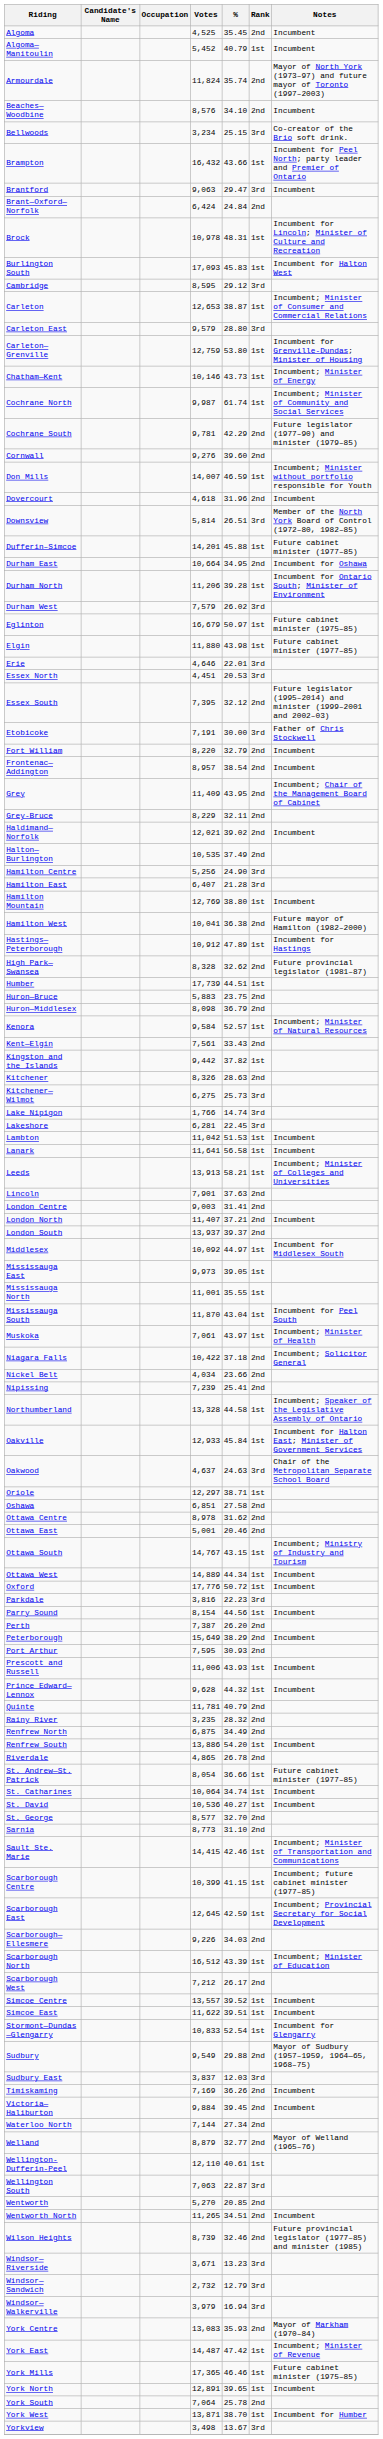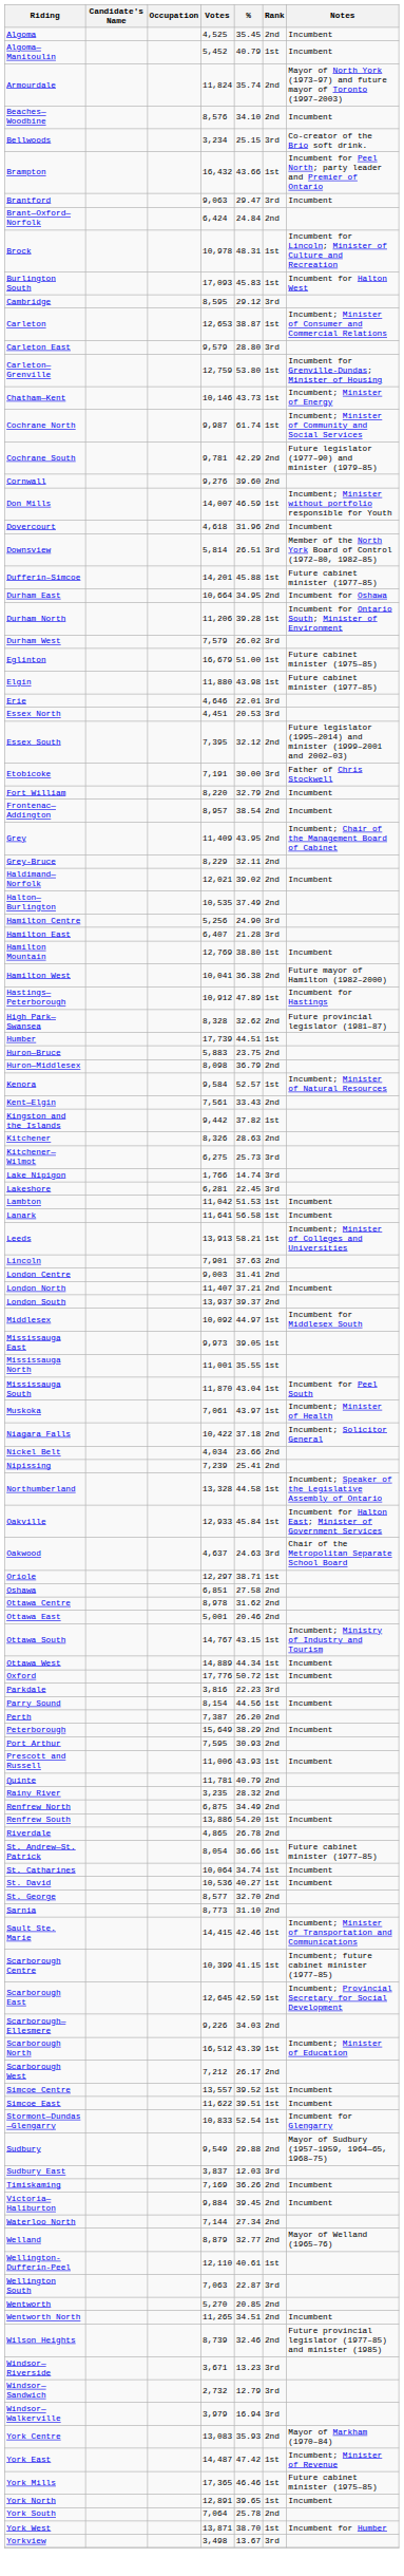 <table class="wikitable sortable" width="100%">
 <tr>
 <th>Riding</th>
 <th>Candidate's Name</th>
 <th>Occupation</th>
 <th>Votes</th>
 <th>%</th>
 <th>Rank</th>
 <th>Notes</th>
 </tr>
 <tr>
 <td><a href='#'>Algoma</a></td>
 <td></td>
 <td></td>
 <td>4,525</td>
 <td>35.45</td>
 <td>2nd</td>
 <td>Incumbent</td>
 </tr>
 <tr>
 <td><a href='#'>Algoma—Manitoulin</a></td>
 <td></td>
 <td></td>
 <td>5,452</td>
 <td>40.79</td>
 <td>1st</td>
 <td>Incumbent</td>
 </tr>
 <tr>
 <td><a href='#'>Armourdale</a></td>
 <td></td>
 <td></td>
 <td>11,824</td>
 <td>35.74</td>
 <td>2nd</td>
 <td>Mayor of <a href='#'>North York</a> (1973–97) and future mayor of <a href='#'>Toronto</a> (1997–2003)</td>
 </tr>
 <tr>
 <td><a href='#'>Beaches—Woodbine</a></td>
 <td></td>
 <td></td>
 <td>8,576</td>
 <td>34.10</td>
 <td>2nd</td>
 <td>Incumbent</td>
 </tr>
 <tr>
 <td><a href='#'>Bellwoods</a></td>
 <td></td>
 <td></td>
 <td>3,234</td>
 <td>25.15</td>
 <td>3rd</td>
 <td>Co-creator of the <a href='#'>Brio</a> soft drink.</td>
 </tr>
 <tr>
 <td><a href='#'>Brampton</a></td>
 <td></td>
 <td></td>
 <td>16,432</td>
 <td>43.66</td>
 <td>1st</td>
 <td>Incumbent for <a href='#'>Peel North</a>; party leader and <a href='#'>Premier of Ontario</a></td>
 </tr>
 <tr>
 <td><a href='#'>Brantford</a></td>
 <td></td>
 <td></td>
 <td>9,063</td>
 <td>29.47</td>
 <td>3rd</td>
 <td>Incumbent</td>
 </tr>
 <tr>
 <td><a href='#'>Brant—Oxford—Norfolk</a></td>
 <td></td>
 <td></td>
 <td>6,424</td>
 <td>24.84</td>
 <td>2nd</td>
 <td></td>
 </tr>
 <tr>
 <td><a href='#'>Brock</a></td>
 <td></td>
 <td></td>
 <td>10,978</td>
 <td>48.31</td>
 <td>1st</td>
 <td>Incumbent for <a href='#'>Lincoln</a>; <a href='#'>Minister of Culture and Recreation</a></td>
 </tr>
 <tr>
 <td><a href='#'>Burlington South</a></td>
 <td></td>
 <td></td>
 <td>17,093</td>
 <td>45.83</td>
 <td>1st</td>
 <td>Incumbent for <a href='#'>Halton West</a></td>
 </tr>
 <tr>
 <td><a href='#'>Cambridge</a></td>
 <td></td>
 <td></td>
 <td>8,595</td>
 <td>29.12</td>
 <td>3rd</td>
 <td></td>
 </tr>
 <tr>
 <td><a href='#'>Carleton</a></td>
 <td></td>
 <td></td>
 <td>12,653</td>
 <td>38.87</td>
 <td>1st</td>
 <td>Incumbent; <a href='#'>Minister of Consumer and Commercial Relations</a></td>
 </tr>
 <tr>
 <td><a href='#'>Carleton East</a></td>
 <td></td>
 <td></td>
 <td>9,579</td>
 <td>28.80</td>
 <td>3rd</td>
 <td></td>
 </tr>
 <tr>
 <td><a href='#'>Carleton—Grenville</a></td>
 <td></td>
 <td></td>
 <td>12,759</td>
 <td>53.80</td>
 <td>1st</td>
 <td>Incumbent for <a href='#'>Grenville-Dundas</a>; <a href='#'>Minister of Housing</a></td>
 </tr>
 <tr>
 <td><a href='#'>Chatham—Kent</a></td>
 <td></td>
 <td></td>
 <td>10,146</td>
 <td>43.73</td>
 <td>1st</td>
 <td>Incumbent; <a href='#'>Minister of Energy</a></td>
 </tr>
 <tr>
 <td><a href='#'>Cochrane North</a></td>
 <td></td>
 <td></td>
 <td>9,987</td>
 <td>61.74</td>
 <td>1st</td>
 <td>Incumbent; <a href='#'>Minister of Community and Social Services</a></td>
 </tr>
 <tr>
 <td><a href='#'>Cochrane South</a></td>
 <td></td>
 <td></td>
 <td>9,781</td>
 <td>42.29</td>
 <td>2nd</td>
 <td>Future legislator (1977–90) and minister (1979–85)</td>
 </tr>
 <tr>
 <td><a href='#'>Cornwall</a></td>
 <td></td>
 <td></td>
 <td>9,276</td>
 <td>39.60</td>
 <td>2nd</td>
 <td></td>
 </tr>
 <tr>
 <td><a href='#'>Don Mills</a></td>
 <td></td>
 <td></td>
 <td>14,007</td>
 <td>46.59</td>
 <td>1st</td>
 <td>Incumbent; <a href='#'>Minister without portfolio</a> responsible for Youth</td>
 </tr>
 <tr>
 <td><a href='#'>Dovercourt</a></td>
 <td></td>
 <td></td>
 <td>4,618</td>
 <td>31.96</td>
 <td>2nd</td>
 <td>Incumbent</td>
 </tr>
 <tr>
 <td><a href='#'>Downsview</a></td>
 <td></td>
 <td></td>
 <td>5,814</td>
 <td>26.51</td>
 <td>3rd</td>
 <td>Member of the <a href='#'>North York</a> Board of Control (1972–80, 1982–85)</td>
 </tr>
 <tr>
 <td><a href='#'>Dufferin–Simcoe</a></td>
 <td></td>
 <td></td>
 <td>14,201</td>
 <td>45.88</td>
 <td>1st</td>
 <td>Future cabinet minister (1977–85)</td>
 </tr>
 <tr>
 <td><a href='#'>Durham East</a></td>
 <td></td>
 <td></td>
 <td>10,664</td>
 <td>34.95</td>
 <td>2nd</td>
 <td>Incumbent for <a href='#'>Oshawa</a></td>
 </tr>
 <tr>
 <td><a href='#'>Durham North</a></td>
 <td></td>
 <td></td>
 <td>11,206</td>
 <td>39.28</td>
 <td>1st</td>
 <td>Incumbent for <a href='#'>Ontario South</a>; <a href='#'>Minister of Environment</a></td>
 </tr>
 <tr>
 <td><a href='#'>Durham West</a></td>
 <td></td>
 <td></td>
 <td>7,579</td>
 <td>26.02</td>
 <td>3rd</td>
 <td></td>
 </tr>
 <tr>
 <td><a href='#'>Eglinton</a></td>
 <td></td>
 <td></td>
 <td>16,679</td>
-<td>50.97</td>
+<td>51.00</td>
 <td>1st</td>
 <td>Future cabinet minister (1975–85)</td>
 </tr>
 <tr>
 <td><a href='#'>Elgin</a></td>
 <td></td>
 <td></td>
 <td>11,880</td>
 <td>43.98</td>
 <td>1st</td>
 <td>Future cabinet minister (1977–85)</td>
 </tr>
 <tr>
 <td><a href='#'>Erie</a></td>
 <td></td>
 <td></td>
 <td>4,646</td>
 <td>22.01</td>
 <td>3rd</td>
 <td></td>
 </tr>
 <tr>
 <td><a href='#'>Essex North</a></td>
 <td></td>
 <td></td>
 <td>4,451</td>
 <td>20.53</td>
 <td>3rd</td>
 <td></td>
 </tr>
 <tr>
 <td><a href='#'>Essex South</a></td>
 <td></td>
 <td></td>
 <td>7,395</td>
 <td>32.12</td>
 <td>2nd</td>
 <td>Future legislator (1995–2014) and minister (1999–2001 and 2002–03)</td>
 </tr>
 <tr>
 <td><a href='#'>Etobicoke</a></td>
 <td></td>
 <td></td>
 <td>7,191</td>
 <td>30.00</td>
 <td>3rd</td>
 <td>Father of <a href='#'>Chris Stockwell</a></td>
 </tr>
 <tr>
 <td><a href='#'>Fort William</a></td>
 <td></td>
 <td></td>
 <td>8,220</td>
 <td>32.79</td>
 <td>2nd</td>
 <td>Incumbent</td>
 </tr>
 <tr>
 <td><a href='#'>Frontenac—Addington</a></td>
 <td></td>
 <td></td>
 <td>8,957</td>
 <td>38.54</td>
 <td>2nd</td>
 <td>Incumbent</td>
 </tr>
 <tr>
 <td><a href='#'>Grey</a></td>
 <td></td>
 <td></td>
 <td>11,409</td>
 <td>43.95</td>
 <td>2nd</td>
 <td>Incumbent; <a href='#'>Chair of the Management Board of Cabinet</a></td>
 </tr>
 <tr>
 <td><a href='#'>Grey-Bruce</a></td>
 <td></td>
 <td></td>
 <td>8,229</td>
 <td>32.11</td>
 <td>2nd</td>
 <td></td>
 </tr>
 <tr>
 <td><a href='#'>Haldimand—Norfolk</a></td>
 <td></td>
 <td></td>
 <td>12,021</td>
 <td>39.02</td>
 <td>2nd</td>
 <td>Incumbent</td>
 </tr>
 <tr>
 <td><a href='#'>Halton—Burlington</a></td>
 <td></td>
 <td></td>
 <td>10,535</td>
 <td>37.49</td>
 <td>2nd</td>
 <td></td>
 </tr>
 <tr>
 <td><a href='#'>Hamilton Centre</a></td>
 <td></td>
 <td></td>
 <td>5,256</td>
 <td>24.90</td>
 <td>3rd</td>
 <td></td>
 </tr>
 <tr>
 <td><a href='#'>Hamilton East</a></td>
 <td></td>
 <td></td>
 <td>6,407</td>
 <td>21.28</td>
 <td>3rd</td>
 <td></td>
 </tr>
 <tr>
 <td><a href='#'>Hamilton Mountain</a></td>
 <td></td>
 <td></td>
 <td>12,769</td>
 <td>38.80</td>
 <td>1st</td>
 <td>Incumbent</td>
 </tr>
 <tr>
 <td><a href='#'>Hamilton West</a></td>
 <td></td>
 <td></td>
 <td>10,041</td>
 <td>36.38</td>
 <td>2nd</td>
 <td>Future mayor of Hamilton (1982–2000)</td>
 </tr>
 <tr>
 <td><a href='#'>Hastings—Peterborough</a></td>
 <td></td>
 <td></td>
 <td>10,912</td>
 <td>47.89</td>
 <td>1st</td>
 <td>Incumbent for <a href='#'>Hastings</a></td>
 </tr>
 <tr>
 <td><a href='#'>High Park—Swansea</a></td>
 <td></td>
 <td></td>
 <td>8,328</td>
 <td>32.62</td>
 <td>2nd</td>
 <td>Future provincial legislator (1981–87)</td>
 </tr>
 <tr>
 <td><a href='#'>Humber</a></td>
 <td></td>
 <td></td>
 <td>17,739</td>
 <td>44.51</td>
 <td>1st</td>
 <td></td>
 </tr>
 <tr>
 <td><a href='#'>Huron—Bruce</a></td>
 <td></td>
 <td></td>
 <td>5,883</td>
 <td>23.75</td>
 <td>2nd</td>
 <td></td>
 </tr>
 <tr>
 <td><a href='#'>Huron—Middlesex</a></td>
 <td></td>
 <td></td>
 <td>8,098</td>
 <td>36.79</td>
 <td>2nd</td>
 <td></td>
 </tr>
 <tr>
 <td><a href='#'>Kenora</a></td>
 <td></td>
 <td></td>
 <td>9,584</td>
 <td>52.57</td>
 <td>1st</td>
 <td>Incumbent; <a href='#'>Minister of Natural Resources</a></td>
 </tr>
 <tr>
 <td><a href='#'>Kent—Elgin</a></td>
 <td></td>
 <td></td>
 <td>7,561</td>
 <td>33.43</td>
 <td>2nd</td>
 <td></td>
 </tr>
 <tr>
 <td><a href='#'>Kingston and the Islands</a></td>
 <td></td>
 <td></td>
 <td>9,442</td>
 <td>37.82</td>
 <td>1st</td>
 <td></td>
 </tr>
 <tr>
 <td><a href='#'>Kitchener</a></td>
 <td></td>
 <td></td>
 <td>8,326</td>
 <td>28.63</td>
 <td>2nd</td>
 <td></td>
 </tr>
 <tr>
 <td><a href='#'>Kitchener—Wilmot</a></td>
 <td></td>
 <td></td>
 <td>6,275</td>
 <td>25.73</td>
 <td>3rd</td>
 <td></td>
 </tr>
 <tr>
 <td><a href='#'>Lake Nipigon</a></td>
 <td></td>
 <td></td>
 <td>1,766</td>
 <td>14.74</td>
 <td>3rd</td>
 <td></td>
 </tr>
 <tr>
 <td><a href='#'>Lakeshore</a></td>
 <td></td>
 <td></td>
 <td>6,281</td>
 <td>22.45</td>
 <td>3rd</td>
 <td></td>
 </tr>
 <tr>
 <td><a href='#'>Lambton</a></td>
 <td></td>
 <td></td>
 <td>11,042</td>
 <td>51.53</td>
 <td>1st</td>
 <td>Incumbent</td>
 </tr>
 <tr>
 <td><a href='#'>Lanark</a></td>
 <td></td>
 <td></td>
 <td>11,641</td>
 <td>56.58</td>
 <td>1st</td>
 <td>Incumbent</td>
 </tr>
 <tr>
 <td><a href='#'>Leeds</a></td>
 <td></td>
 <td></td>
 <td>13,913</td>
 <td>58.21</td>
 <td>1st</td>
 <td>Incumbent; <a href='#'>Minister of Colleges and Universities</a></td>
 </tr>
 <tr>
 <td><a href='#'>Lincoln</a></td>
 <td></td>
 <td></td>
 <td>7,901</td>
 <td>37.63</td>
 <td>2nd</td>
 <td></td>
 </tr>
 <tr>
 <td><a href='#'>London Centre</a></td>
 <td></td>
 <td></td>
 <td>9,003</td>
 <td>31.41</td>
 <td>2nd</td>
 <td></td>
 </tr>
 <tr>
 <td><a href='#'>London North</a></td>
 <td></td>
 <td></td>
 <td>11,407</td>
 <td>37.21</td>
 <td>2nd</td>
 <td>Incumbent</td>
 </tr>
 <tr>
 <td><a href='#'>London South</a></td>
 <td></td>
 <td></td>
 <td>13,937</td>
 <td>39.37</td>
 <td>2nd</td>
 <td></td>
 </tr>
 <tr>
 <td><a href='#'>Middlesex</a></td>
 <td></td>
 <td></td>
 <td>10,092</td>
 <td>44.97</td>
 <td>1st</td>
 <td>Incumbent for <a href='#'>Middlesex South</a></td>
 </tr>
 <tr>
 <td><a href='#'>Mississauga East</a></td>
 <td></td>
 <td></td>
 <td>9,973</td>
 <td>39.05</td>
 <td>1st</td>
 <td></td>
 </tr>
 <tr>
 <td><a href='#'>Mississauga North</a></td>
 <td></td>
 <td></td>
 <td>11,001</td>
 <td>35.55</td>
 <td>1st</td>
 <td></td>
 </tr>
 <tr>
 <td><a href='#'>Mississauga South</a></td>
 <td></td>
 <td></td>
 <td>11,870</td>
 <td>43.04</td>
 <td>1st</td>
 <td>Incumbent for <a href='#'>Peel South</a></td>
 </tr>
 <tr>
 <td><a href='#'>Muskoka</a></td>
 <td></td>
 <td></td>
 <td>7,061</td>
 <td>43.97</td>
 <td>1st</td>
 <td>Incumbent; <a href='#'>Minister of Health</a></td>
 </tr>
 <tr>
 <td><a href='#'>Niagara Falls</a></td>
 <td></td>
 <td></td>
 <td>10,422</td>
 <td>37.18</td>
 <td>2nd</td>
 <td>Incumbent; <a href='#'>Solicitor General</a></td>
 </tr>
 <tr>
 <td><a href='#'>Nickel Belt</a></td>
 <td></td>
 <td></td>
 <td>4,034</td>
 <td>23.66</td>
 <td>2nd</td>
 <td></td>
 </tr>
 <tr>
 <td><a href='#'>Nipissing</a></td>
 <td></td>
 <td></td>
 <td>7,239</td>
 <td>25.41</td>
 <td>2nd</td>
 <td></td>
 </tr>
 <tr>
 <td><a href='#'>Northumberland</a></td>
 <td></td>
 <td></td>
 <td>13,328</td>
 <td>44.58</td>
 <td>1st</td>
 <td>Incumbent; <a href='#'>Speaker of the Legislative Assembly of Ontario</a></td>
 </tr>
 <tr>
 <td><a href='#'>Oakville</a></td>
 <td></td>
 <td></td>
 <td>12,933</td>
 <td>45.84</td>
 <td>1st</td>
 <td>Incumbent for <a href='#'>Halton East</a>; <a href='#'>Minister of Government Services</a></td>
 </tr>
 <tr>
 <td><a href='#'>Oakwood</a></td>
 <td></td>
 <td></td>
 <td>4,637</td>
 <td>24.63</td>
 <td>3rd</td>
 <td>Chair of the <a href='#'>Metropolitan Separate School Board</a></td>
 </tr>
 <tr>
 <td><a href='#'>Oriole</a></td>
 <td></td>
 <td></td>
 <td>12,297</td>
 <td>38.71</td>
 <td>1st</td>
 <td></td>
 </tr>
 <tr>
 <td><a href='#'>Oshawa</a></td>
 <td></td>
 <td></td>
 <td>6,851</td>
 <td>27.58</td>
 <td>2nd</td>
 <td></td>
 </tr>
 <tr>
 <td><a href='#'>Ottawa Centre</a></td>
 <td></td>
 <td></td>
 <td>8,978</td>
 <td>31.62</td>
 <td>2nd</td>
 <td></td>
 </tr>
 <tr>
 <td><a href='#'>Ottawa East</a></td>
 <td></td>
 <td></td>
 <td>5,001</td>
 <td>20.46</td>
 <td>2nd</td>
 <td></td>
 </tr>
 <tr>
 <td><a href='#'>Ottawa South</a></td>
 <td></td>
 <td></td>
 <td>14,767</td>
 <td>43.15</td>
 <td>1st</td>
 <td>Incumbent; <a href='#'>Ministry of Industry and Tourism</a></td>
 </tr>
 <tr>
 <td><a href='#'>Ottawa West</a></td>
 <td></td>
 <td></td>
 <td>14,889</td>
 <td>44.34</td>
 <td>1st</td>
 <td>Incumbent</td>
 </tr>
 <tr>
 <td><a href='#'>Oxford</a></td>
 <td></td>
 <td></td>
 <td>17,776</td>
 <td>50.72</td>
 <td>1st</td>
 <td>Incumbent</td>
 </tr>
 <tr>
 <td><a href='#'>Parkdale</a></td>
 <td></td>
 <td></td>
 <td>3,816</td>
 <td>22.23</td>
 <td>3rd</td>
 <td></td>
 </tr>
 <tr>
 <td><a href='#'>Parry Sound</a></td>
 <td></td>
 <td></td>
 <td>8,154</td>
 <td>44.56</td>
 <td>1st</td>
 <td>Incumbent</td>
 </tr>
 <tr>
 <td><a href='#'>Perth</a></td>
 <td></td>
 <td></td>
 <td>7,387</td>
 <td>26.20</td>
 <td>2nd</td>
 <td></td>
 </tr>
 <tr>
 <td><a href='#'>Peterborough</a></td>
 <td></td>
 <td></td>
 <td>15,649</td>
 <td>38.29</td>
 <td>2nd</td>
 <td>Incumbent</td>
 </tr>
 <tr>
 <td><a href='#'>Port Arthur</a></td>
 <td></td>
 <td></td>
 <td>7,595</td>
 <td>30.93</td>
 <td>2nd</td>
 <td></td>
 </tr>
 <tr>
 <td><a href='#'>Prescott and Russell</a></td>
 <td></td>
 <td></td>
 <td>11,006</td>
 <td>43.93</td>
 <td>1st</td>
 <td>Incumbent</td>
 </tr>
 <tr>
-<td><a href='#'>Prince Edward—Lennox</a></td>
-<td></td>
-<td></td>
-<td>9,628</td>
-<td>44.32</td>
-<td>1st</td>
-<td>Incumbent</td>
-</tr>
-<tr>
 <td><a href='#'>Quinte</a></td>
 <td></td>
 <td></td>
 <td>11,781</td>
 <td>40.79</td>
 <td>2nd</td>
 <td></td>
 </tr>
 <tr>
 <td><a href='#'>Rainy River</a></td>
 <td></td>
 <td></td>
 <td>3,235</td>
 <td>28.32</td>
 <td>2nd</td>
 <td></td>
 </tr>
 <tr>
 <td><a href='#'>Renfrew North</a></td>
 <td></td>
 <td></td>
 <td>6,875</td>
 <td>34.49</td>
 <td>2nd</td>
 <td></td>
 </tr>
 <tr>
 <td><a href='#'>Renfrew South</a></td>
 <td></td>
 <td></td>
 <td>13,886</td>
 <td>54.20</td>
 <td>1st</td>
 <td>Incumbent</td>
 </tr>
 <tr>
 <td><a href='#'>Riverdale</a></td>
 <td></td>
 <td></td>
 <td>4,865</td>
 <td>26.78</td>
 <td>2nd</td>
 <td></td>
 </tr>
 <tr>
 <td><a href='#'>St. Andrew—St. Patrick</a></td>
 <td></td>
 <td></td>
 <td>8,054</td>
 <td>36.66</td>
 <td>1st</td>
 <td>Future cabinet minister (1977–85)</td>
 </tr>
 <tr>
 <td><a href='#'>St. Catharines</a></td>
 <td></td>
 <td></td>
 <td>10,064</td>
 <td>34.74</td>
 <td>1st</td>
 <td>Incumbent</td>
 </tr>
 <tr>
 <td><a href='#'>St. David</a></td>
 <td></td>
 <td></td>
 <td>10,536</td>
 <td>40.27</td>
 <td>1st</td>
 <td>Incumbent</td>
 </tr>
 <tr>
 <td><a href='#'>St. George</a></td>
 <td></td>
 <td></td>
 <td>8,577</td>
 <td>32.70</td>
 <td>2nd</td>
 <td></td>
 </tr>
 <tr>
 <td><a href='#'>Sarnia</a></td>
 <td></td>
 <td></td>
 <td>8,773</td>
 <td>31.10</td>
 <td>2nd</td>
 <td></td>
 </tr>
 <tr>
 <td><a href='#'>Sault Ste. Marie</a></td>
 <td></td>
 <td></td>
 <td>14,415</td>
 <td>42.46</td>
 <td>1st</td>
 <td>Incumbent; <a href='#'>Minister of Transportation and Communications</a></td>
 </tr>
 <tr>
 <td><a href='#'>Scarborough Centre</a></td>
 <td></td>
 <td></td>
 <td>10,399</td>
 <td>41.15</td>
 <td>1st</td>
 <td>Incumbent; future cabinet minister (1977–85)</td>
 </tr>
 <tr>
 <td><a href='#'>Scarborough East</a></td>
 <td></td>
 <td></td>
 <td>12,645</td>
 <td>42.59</td>
 <td>1st</td>
 <td>Incumbent; <a href='#'>Provincial Secretary for Social Development</a></td>
 </tr>
 <tr>
 <td><a href='#'>Scarborough—Ellesmere</a></td>
 <td></td>
 <td></td>
 <td>9,226</td>
 <td>34.03</td>
 <td>2nd</td>
 <td></td>
 </tr>
 <tr>
 <td><a href='#'>Scarborough North</a></td>
 <td></td>
 <td></td>
 <td>16,512</td>
 <td>43.39</td>
 <td>1st</td>
 <td>Incumbent; <a href='#'>Minister of Education</a></td>
 </tr>
 <tr>
 <td><a href='#'>Scarborough West</a></td>
 <td></td>
 <td></td>
 <td>7,212</td>
 <td>26.17</td>
 <td>2nd</td>
 <td></td>
 </tr>
 <tr>
 <td><a href='#'>Simcoe Centre</a></td>
 <td></td>
 <td></td>
 <td>13,557</td>
 <td>39.52</td>
 <td>1st</td>
 <td>Incumbent</td>
 </tr>
 <tr>
 <td><a href='#'>Simcoe East</a></td>
 <td></td>
 <td></td>
 <td>11,622</td>
 <td>39.51</td>
 <td>1st</td>
 <td>Incumbent</td>
 </tr>
 <tr>
 <td><a href='#'>Stormont—Dundas—Glengarry</a></td>
 <td></td>
 <td></td>
 <td>10,833</td>
 <td>52.54</td>
 <td>1st</td>
 <td>Incumbent for <a href='#'>Glengarry</a></td>
 </tr>
 <tr>
 <td><a href='#'>Sudbury</a></td>
 <td></td>
 <td></td>
 <td>9,549</td>
 <td>29.88</td>
 <td>2nd</td>
 <td>Mayor of Sudbury (1957–1959, 1964—65, 1968–75)</td>
 </tr>
 <tr>
 <td><a href='#'>Sudbury East</a></td>
 <td></td>
 <td></td>
 <td>3,837</td>
 <td>12.03</td>
 <td>3rd</td>
 <td></td>
 </tr>
 <tr>
 <td><a href='#'>Timiskaming</a></td>
 <td></td>
 <td></td>
 <td>7,169</td>
 <td>36.26</td>
 <td>2nd</td>
 <td>Incumbent</td>
 </tr>
 <tr>
 <td><a href='#'>Victoria—Haliburton</a></td>
 <td></td>
 <td></td>
 <td>9,884</td>
 <td>39.45</td>
 <td>2nd</td>
 <td>Incumbent</td>
 </tr>
 <tr>
 <td><a href='#'>Waterloo North</a></td>
 <td></td>
 <td></td>
 <td>7,144</td>
 <td>27.34</td>
 <td>2nd</td>
 <td></td>
 </tr>
 <tr>
 <td><a href='#'>Welland</a></td>
 <td></td>
 <td></td>
 <td>8,879</td>
 <td>32.77</td>
 <td>2nd</td>
 <td>Mayor of Welland (1965–76)</td>
 </tr>
 <tr>
 <td><a href='#'>Wellington-Dufferin-Peel</a></td>
 <td></td>
 <td></td>
 <td>12,110</td>
 <td>40.61</td>
 <td>1st</td>
 <td></td>
 </tr>
 <tr>
 <td><a href='#'>Wellington South</a></td>
 <td></td>
 <td></td>
 <td>7,063</td>
 <td>22.87</td>
 <td>3rd</td>
 <td></td>
 </tr>
 <tr>
 <td><a href='#'>Wentworth</a></td>
 <td></td>
 <td></td>
 <td>5,270</td>
 <td>20.85</td>
 <td>2nd</td>
 <td></td>
 </tr>
 <tr>
 <td><a href='#'>Wentworth North</a></td>
 <td></td>
 <td></td>
 <td>11,265</td>
 <td>34.51</td>
 <td>2nd</td>
 <td>Incumbent</td>
 </tr>
 <tr>
 <td><a href='#'>Wilson Heights</a></td>
 <td></td>
 <td></td>
 <td>8,739</td>
 <td>32.46</td>
 <td>2nd</td>
 <td>Future provincial legislator (1977–85) and minister (1985)</td>
 </tr>
 <tr>
 <td><a href='#'>Windsor—Riverside</a></td>
 <td></td>
 <td></td>
 <td>3,671</td>
 <td>13.23</td>
 <td>3rd</td>
 <td></td>
 </tr>
 <tr>
 <td><a href='#'>Windsor—Sandwich</a></td>
 <td></td>
 <td></td>
 <td>2,732</td>
 <td>12.79</td>
 <td>3rd</td>
 <td></td>
 </tr>
 <tr>
 <td><a href='#'>Windsor—Walkerville</a></td>
 <td></td>
 <td></td>
 <td>3,979</td>
 <td>16.94</td>
 <td>3rd</td>
 <td></td>
 </tr>
 <tr>
 <td><a href='#'>York Centre</a></td>
 <td></td>
 <td></td>
 <td>13,083</td>
 <td>35.93</td>
 <td>2nd</td>
 <td>Mayor of <a href='#'>Markham</a> (1970–84)</td>
 </tr>
 <tr>
 <td><a href='#'>York East</a></td>
 <td></td>
 <td></td>
 <td>14,487</td>
 <td>47.42</td>
 <td>1st</td>
 <td>Incumbent; <a href='#'>Minister of Revenue</a></td>
 </tr>
 <tr>
 <td><a href='#'>York Mills</a></td>
 <td></td>
 <td></td>
 <td>17,365</td>
 <td>46.46</td>
 <td>1st</td>
 <td>Future cabinet minister (1975–85)</td>
 </tr>
 <tr>
 <td><a href='#'>York North</a></td>
 <td></td>
 <td></td>
 <td>12,891</td>
 <td>39.65</td>
 <td>1st</td>
 <td>Incumbent</td>
 </tr>
 <tr>
 <td><a href='#'>York South</a></td>
 <td></td>
 <td></td>
 <td>7,064</td>
 <td>25.78</td>
 <td>2nd</td>
 <td></td>
 </tr>
 <tr>
 <td><a href='#'>York West</a></td>
 <td></td>
 <td></td>
 <td>13,871</td>
 <td>38.70</td>
 <td>1st</td>
 <td>Incumbent for <a href='#'>Humber</a></td>
 </tr>
 <tr>
 <td><a href='#'>Yorkview</a></td>
 <td></td>
 <td></td>
 <td>3,498</td>
 <td>13.67</td>
 <td>3rd</td>
 <td></td>
 </tr>
 <tr>
 </tr>
 </table>
